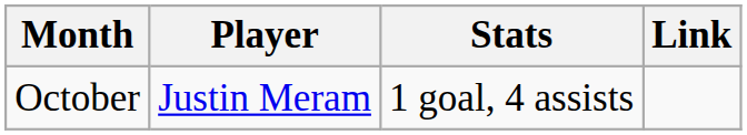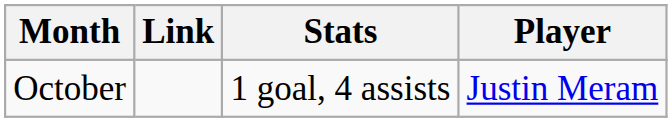 <table class=wikitable>
 <tr>
 <th>Month</th>
+<th>Link</th>
+<th>Stats</th>
 <th>Player</th>
-<th>Stats</th>
-<th>Link</th>
 </tr>
 <tr>
 <td>October</td>
+<td></td>
+<td>1 goal, 4 assists</td>
 <td> <a href='#'>Justin Meram</a></td>
-<td>1 goal, 4 assists</td>
-<td></td>
 </tr>
 </table>
